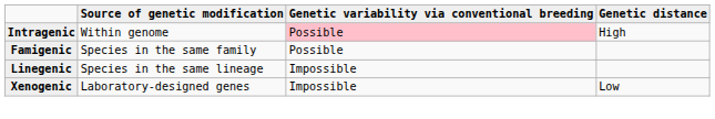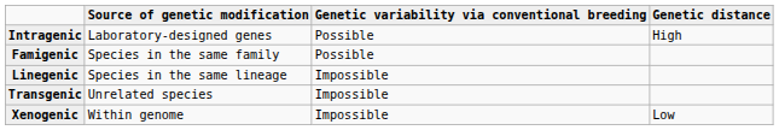 <table class="wikitable" align="center">
 <tr>
 <td></td>
 <th scope="col" style="background:#efefef;">Source of genetic modification</th>
 <th scope="col" style="background:#efefef;">Genetic variability via conventional breeding</th>
 <th scope="col" style="background:#efefef;">Genetic distance</th>
 </tr>
 <tr>
 <th scope="row" style="background:#efefef;">Intragenic</th>
-<td>Within genome</td>
-<td style="background: pink;">Possible</td>
+<td>Laboratory-designed genes</td>
+<td>Possible</td>
 <td>High</td>
 </tr>
 <tr>
 <th scope="row" style="background:#efefef;">Famigenic</th>
 <td>Species in the same family</td>
 <td>Possible</td>
 <td></td>
 </tr>
 <tr>
 <th scope="row" style="background:#efefef;">Linegenic</th>
 <td>Species in the same lineage</td>
 <td>Impossible</td>
 <td></td>
 </tr>
 <tr>
+<th scope="row" style="background:#efefef;">Transgenic</th>
+<td>Unrelated species</td>
+<td>Impossible</td>
+<td></td>
+</tr>
+<tr>
 <th scope="row" style="background:#efefef;">Xenogenic</th>
-<td>Laboratory-designed genes</td>
+<td>Within genome</td>
 <td>Impossible</td>
 <td>Low</td>
 </tr>
 </table>
